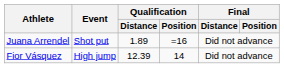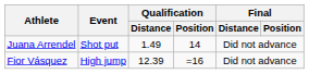 <table class=wikitable style="font-size:90%">
 <tr>
 <th rowspan="2">Athlete</th>
 <th rowspan="2">Event</th>
 <th colspan="2">Qualification</th>
 <th colspan="2">Final</th>
 </tr>
 <tr style="font-size:95%">
 <th>Distance</th>
 <th>Position</th>
 <th>Distance</th>
 <th>Position</th>
 </tr>
 <tr align=center>
 <td align=left><a href='#'>Juana Arrendel</a></td>
 <td align=left><a href='#'>Shot put</a></td>
-<td>1.89</td>
-<td>=16</td>
+<td>1.49</td>
+<td>14</td>
 <td colspan=2>Did not advance</td>
 </tr>
 <tr align=center>
 <td align=left><a href='#'>Fior Vásquez</a></td>
 <td align=left><a href='#'>High jump</a></td>
 <td>12.39</td>
-<td>14</td>
+<td>=16</td>
 <td colspan=2>Did not advance</td>
 </tr>
 </table>
